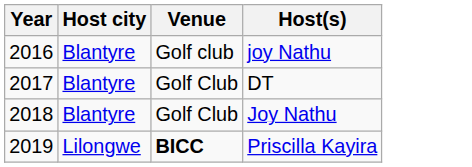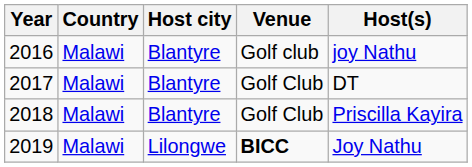 <table class="wikitable">
 <tr>
 <th>Year</th>
+<th>Country</th>
 <th>Host city</th>
 <th>Venue</th>
 <th>Host(s)</th>
 </tr>
 <tr>
 <td UMP Awards Awards 2016>2016</td>
+<td><a href='#'>Malawi</a></td>
 <td><a href='#'>Blantyre</a></td>
 <td>Golf club</td>
 <td><a href='#'>joy Nathu</a></td>
 </tr>
 <tr>
 <td UMP Awards 2017>2017</td>
+<td><a href='#'>Malawi</a></td>
 <td><a href='#'>Blantyre</a></td>
 <td>Golf Club</td>
 <td>DT</td>
 </tr>
 <tr>
 <td UMP Awards 2018>2018</td>
+<td><a href='#'>Malawi</a></td>
 <td><a href='#'>Blantyre</a></td>
 <td>Golf Club</td>
-<td><a href='#'>Joy Nathu</a></td>
+<td><a href='#'>Priscilla Kayira</a></td>
 </tr>
 <tr>
 <td MTV Africa Music Awards 2019>2019</td>
+<td><a href='#'>Malawi</a></td>
 <td><a href='#'>Lilongwe</a></td>
 <td><strong>BICC</strong></td>
-<td><a href='#'>Priscilla Kayira</a></td>
+<td><a href='#'>Joy Nathu</a></td>
 </tr>
 </table>
